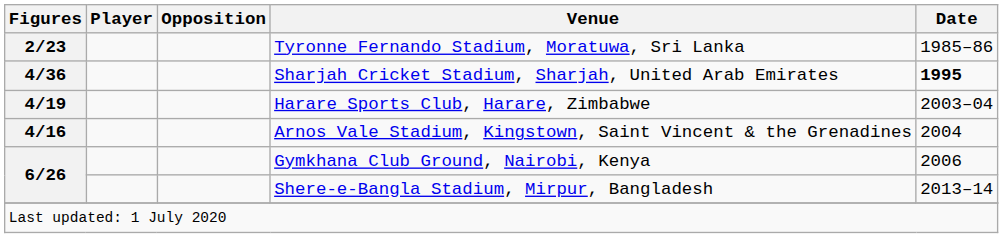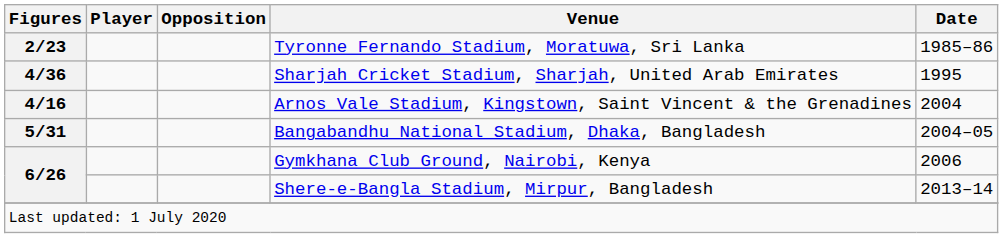 <table class="wikitable plainrowheaders sortable">
 <tr>
 <th scope=col>Figures</th>
 <th scope=col>Player</th>
 <th scope=col>Opposition</th>
 <th scope=col>Venue</th>
 <th scope=col>Date</th>
 </tr>
 <tr>
 <th>2/23</th>
 <td></td>
 <td></td>
 <td><a href='#'>Tyronne Fernando Stadium</a>, <a href='#'>Moratuwa</a>, Sri Lanka</td>
 <td>1985–86</td>
 </tr>
 <tr>
 <th>4/36</th>
 <td></td>
 <td></td>
 <td><a href='#'>Sharjah Cricket Stadium</a>, <a href='#'>Sharjah</a>, United Arab Emirates</td>
-<td><strong>1995</strong></td>
-</tr>
-<tr>
-<th>4/19</th>
-<td></td>
-<td></td>
-<td><a href='#'>Harare Sports Club</a>, <a href='#'>Harare</a>, Zimbabwe</td>
-<td>2003–04</td>
+<td>1995</td>
 </tr>
 <tr>
 <th>4/16</th>
 <td></td>
 <td></td>
 <td><a href='#'>Arnos Vale Stadium</a>, <a href='#'>Kingstown</a>, Saint Vincent & the Grenadines</td>
 <td>2004</td>
+</tr>
+<tr>
+<th>5/31</th>
+<td></td>
+<td></td>
+<td><a href='#'>Bangabandhu National Stadium</a>, <a href='#'>Dhaka</a>, Bangladesh</td>
+<td>2004–05</td>
 </tr>
 <tr>
 <th rowspan=2>6/26</th>
 <td></td>
 <td></td>
 <td><a href='#'>Gymkhana Club Ground</a>, <a href='#'>Nairobi</a>, Kenya</td>
 <td>2006</td>
 </tr>
 <tr>
 <td></td>
 <td></td>
 <td><a href='#'>Shere-e-Bangla Stadium</a>, <a href='#'>Mirpur</a>, Bangladesh</td>
 <td>2013–14</td>
 </tr>
 <tr>
 </tr>
 <tr class=sortbottom>
 <td colspan=5><small>Last updated: 1 July 2020</small></td>
 </tr>
 </table>
